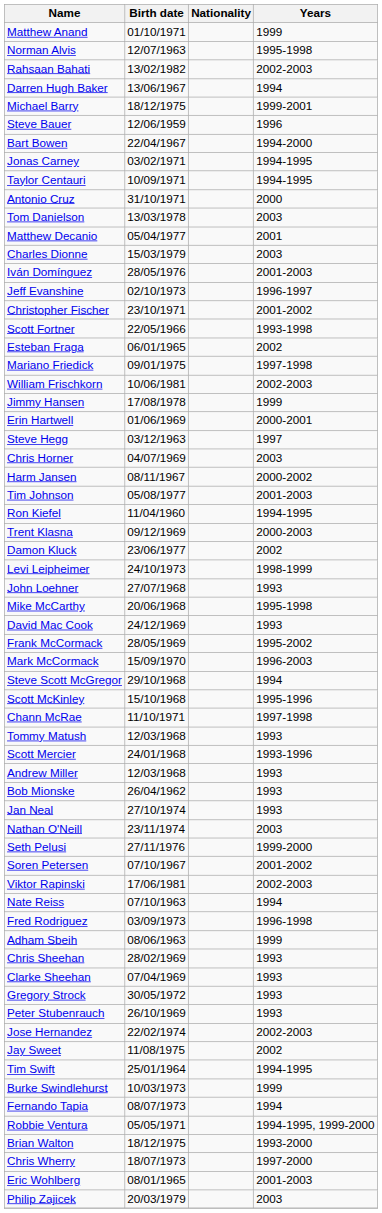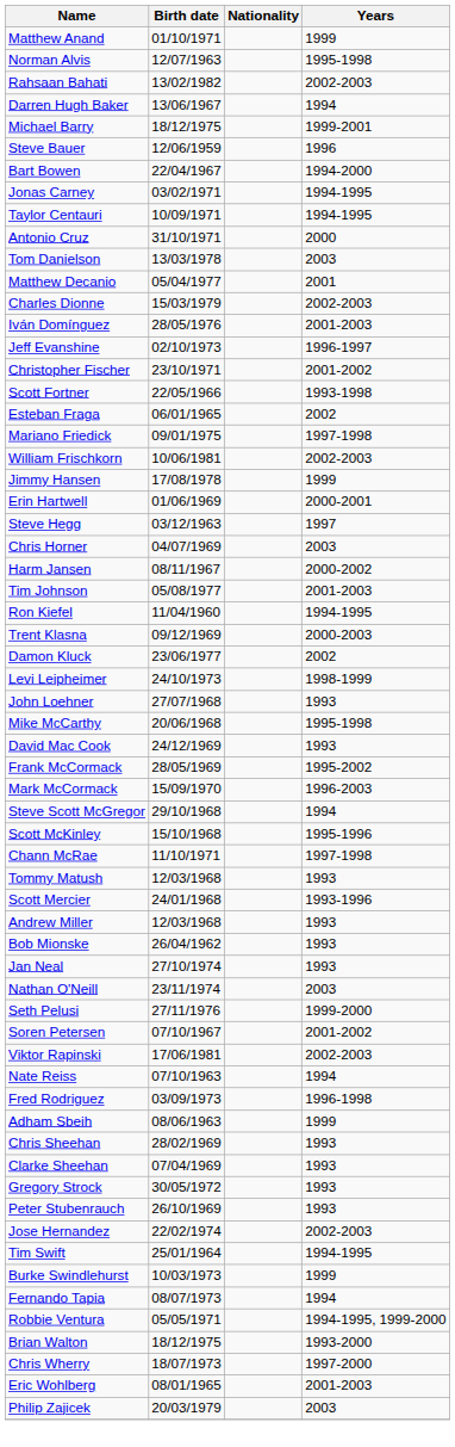 <table class="wikitable sortable">
 <tr>
 <th>Name</th>
 <th>Birth date</th>
 <th>Nationality</th>
 <th>Years</th>
 </tr>
 <tr>
 <td><a href='#'>Matthew Anand</a></td>
 <td>01/10/1971</td>
 <td></td>
 <td>1999</td>
 </tr>
 <tr>
 <td><a href='#'>Norman Alvis</a></td>
 <td>12/07/1963</td>
 <td></td>
 <td>1995-1998</td>
 </tr>
 <tr>
 <td><a href='#'>Rahsaan Bahati</a></td>
 <td>13/02/1982</td>
 <td></td>
 <td>2002-2003</td>
 </tr>
 <tr>
 <td><a href='#'>Darren Hugh Baker</a></td>
 <td>13/06/1967</td>
 <td></td>
 <td>1994</td>
 </tr>
 <tr>
 <td><a href='#'>Michael Barry</a></td>
 <td>18/12/1975</td>
 <td></td>
 <td>1999-2001</td>
 </tr>
 <tr>
 <td><a href='#'>Steve Bauer</a></td>
 <td>12/06/1959</td>
 <td></td>
 <td>1996</td>
 </tr>
 <tr>
 <td><a href='#'>Bart Bowen</a></td>
 <td>22/04/1967</td>
 <td></td>
 <td>1994-2000</td>
 </tr>
 <tr>
 <td><a href='#'>Jonas Carney</a></td>
 <td>03/02/1971</td>
 <td></td>
 <td>1994-1995</td>
 </tr>
 <tr>
 <td><a href='#'>Taylor Centauri</a></td>
 <td>10/09/1971</td>
 <td></td>
 <td>1994-1995</td>
 </tr>
 <tr>
 <td><a href='#'>Antonio Cruz</a></td>
 <td>31/10/1971</td>
 <td></td>
 <td>2000</td>
 </tr>
 <tr>
 <td><a href='#'>Tom Danielson</a></td>
 <td>13/03/1978</td>
 <td></td>
 <td>2003</td>
 </tr>
 <tr>
 <td><a href='#'>Matthew Decanio</a></td>
 <td>05/04/1977</td>
 <td></td>
 <td>2001</td>
 </tr>
 <tr>
 <td><a href='#'>Charles Dionne</a></td>
 <td>15/03/1979</td>
 <td></td>
-<td>2003</td>
+<td>2002-2003</td>
 </tr>
 <tr>
 <td><a href='#'>Iván Domínguez</a></td>
 <td>28/05/1976</td>
 <td></td>
 <td>2001-2003</td>
 </tr>
 <tr>
 <td><a href='#'>Jeff Evanshine</a></td>
 <td>02/10/1973</td>
 <td></td>
 <td>1996-1997</td>
 </tr>
 <tr>
 <td><a href='#'>Christopher Fischer</a></td>
 <td>23/10/1971</td>
 <td></td>
 <td>2001-2002</td>
 </tr>
 <tr>
 <td><a href='#'>Scott Fortner</a></td>
 <td>22/05/1966</td>
 <td></td>
 <td>1993-1998</td>
 </tr>
 <tr>
 <td><a href='#'>Esteban Fraga</a></td>
 <td>06/01/1965</td>
 <td></td>
 <td>2002</td>
 </tr>
 <tr>
 <td><a href='#'>Mariano Friedick</a></td>
 <td>09/01/1975</td>
 <td></td>
 <td>1997-1998</td>
 </tr>
 <tr>
 <td><a href='#'>William Frischkorn</a></td>
 <td>10/06/1981</td>
 <td></td>
 <td>2002-2003</td>
 </tr>
 <tr>
 <td><a href='#'>Jimmy Hansen</a></td>
 <td>17/08/1978</td>
 <td></td>
 <td>1999</td>
 </tr>
 <tr>
 <td><a href='#'>Erin Hartwell</a></td>
 <td>01/06/1969</td>
 <td></td>
 <td>2000-2001</td>
 </tr>
 <tr>
 <td><a href='#'>Steve Hegg</a></td>
 <td>03/12/1963</td>
 <td></td>
 <td>1997</td>
 </tr>
 <tr>
 <td><a href='#'>Chris Horner</a></td>
 <td>04/07/1969</td>
 <td></td>
 <td>2003</td>
 </tr>
 <tr>
 <td><a href='#'>Harm Jansen</a></td>
 <td>08/11/1967</td>
 <td></td>
 <td>2000-2002</td>
 </tr>
 <tr>
 <td><a href='#'>Tim Johnson</a></td>
 <td>05/08/1977</td>
 <td></td>
 <td>2001-2003</td>
 </tr>
 <tr>
 <td><a href='#'>Ron Kiefel</a></td>
 <td>11/04/1960</td>
 <td></td>
 <td>1994-1995</td>
 </tr>
 <tr>
 <td><a href='#'>Trent Klasna</a></td>
 <td>09/12/1969</td>
 <td></td>
 <td>2000-2003</td>
 </tr>
 <tr>
 <td><a href='#'>Damon Kluck</a></td>
 <td>23/06/1977</td>
 <td></td>
 <td>2002</td>
 </tr>
 <tr>
 <td><a href='#'>Levi Leipheimer</a></td>
 <td>24/10/1973</td>
 <td></td>
 <td>1998-1999</td>
 </tr>
 <tr>
 <td><a href='#'>John Loehner</a></td>
 <td>27/07/1968</td>
 <td></td>
 <td>1993</td>
 </tr>
 <tr>
 <td><a href='#'>Mike McCarthy</a></td>
 <td>20/06/1968</td>
 <td></td>
 <td>1995-1998</td>
 </tr>
 <tr>
 <td><a href='#'>David Mac Cook</a></td>
 <td>24/12/1969</td>
 <td></td>
 <td>1993</td>
 </tr>
 <tr>
 <td><a href='#'>Frank McCormack</a></td>
 <td>28/05/1969</td>
 <td></td>
 <td>1995-2002</td>
 </tr>
 <tr>
 <td><a href='#'>Mark McCormack</a></td>
 <td>15/09/1970</td>
 <td></td>
 <td>1996-2003</td>
 </tr>
 <tr>
 <td><a href='#'>Steve Scott McGregor</a></td>
 <td>29/10/1968</td>
 <td></td>
 <td>1994</td>
 </tr>
 <tr>
 <td><a href='#'>Scott McKinley</a></td>
 <td>15/10/1968</td>
 <td></td>
 <td>1995-1996</td>
 </tr>
 <tr>
 <td><a href='#'>Chann McRae</a></td>
 <td>11/10/1971</td>
 <td></td>
 <td>1997-1998</td>
 </tr>
 <tr>
 <td><a href='#'>Tommy Matush</a></td>
 <td>12/03/1968</td>
 <td></td>
 <td>1993</td>
 </tr>
 <tr>
 <td><a href='#'>Scott Mercier</a></td>
 <td>24/01/1968</td>
 <td></td>
 <td>1993-1996</td>
 </tr>
 <tr>
 <td><a href='#'>Andrew Miller</a></td>
 <td>12/03/1968</td>
 <td></td>
 <td>1993</td>
 </tr>
 <tr>
 <td><a href='#'>Bob Mionske</a></td>
 <td>26/04/1962</td>
 <td></td>
 <td>1993</td>
 </tr>
 <tr>
 <td><a href='#'>Jan Neal</a></td>
 <td>27/10/1974</td>
 <td></td>
 <td>1993</td>
 </tr>
 <tr>
 <td><a href='#'>Nathan O'Neill</a></td>
 <td>23/11/1974</td>
 <td></td>
 <td>2003</td>
 </tr>
 <tr>
 <td><a href='#'>Seth Pelusi</a></td>
 <td>27/11/1976</td>
 <td></td>
 <td>1999-2000</td>
 </tr>
 <tr>
 <td><a href='#'>Soren Petersen</a></td>
 <td>07/10/1967</td>
 <td></td>
 <td>2001-2002</td>
 </tr>
 <tr>
 <td><a href='#'>Viktor Rapinski</a></td>
 <td>17/06/1981</td>
 <td></td>
 <td>2002-2003</td>
 </tr>
 <tr>
 <td><a href='#'>Nate Reiss</a></td>
 <td>07/10/1963</td>
 <td></td>
 <td>1994</td>
 </tr>
 <tr>
 <td><a href='#'>Fred Rodriguez</a></td>
 <td>03/09/1973</td>
 <td></td>
 <td>1996-1998</td>
 </tr>
 <tr>
 <td><a href='#'>Adham Sbeih</a></td>
 <td>08/06/1963</td>
 <td></td>
 <td>1999</td>
 </tr>
 <tr>
 <td><a href='#'>Chris Sheehan</a></td>
 <td>28/02/1969</td>
 <td></td>
 <td>1993</td>
 </tr>
 <tr>
 <td><a href='#'>Clarke Sheehan</a></td>
 <td>07/04/1969</td>
 <td></td>
 <td>1993</td>
 </tr>
 <tr>
 <td><a href='#'>Gregory Strock</a></td>
 <td>30/05/1972</td>
 <td></td>
 <td>1993</td>
 </tr>
 <tr>
 <td><a href='#'>Peter Stubenrauch</a></td>
 <td>26/10/1969</td>
 <td></td>
 <td>1993</td>
 </tr>
 <tr>
 <td><a href='#'>Jose Hernandez</a></td>
 <td>22/02/1974</td>
 <td></td>
 <td>2002-2003</td>
 </tr>
 <tr>
-<td><a href='#'>Jay Sweet</a></td>
-<td>11/08/1975</td>
-<td></td>
-<td>2002</td>
-</tr>
-<tr>
 <td><a href='#'>Tim Swift</a></td>
 <td>25/01/1964</td>
 <td></td>
 <td>1994-1995</td>
 </tr>
 <tr>
 <td><a href='#'>Burke Swindlehurst</a></td>
 <td>10/03/1973</td>
 <td></td>
 <td>1999</td>
 </tr>
 <tr>
 <td><a href='#'>Fernando Tapia</a></td>
 <td>08/07/1973</td>
 <td></td>
 <td>1994</td>
 </tr>
 <tr>
 <td><a href='#'>Robbie Ventura</a></td>
 <td>05/05/1971</td>
 <td></td>
 <td>1994-1995, 1999-2000</td>
 </tr>
 <tr>
 <td><a href='#'>Brian Walton</a></td>
 <td>18/12/1975</td>
 <td></td>
 <td>1993-2000</td>
 </tr>
 <tr>
 <td><a href='#'>Chris Wherry</a></td>
 <td>18/07/1973</td>
 <td></td>
 <td>1997-2000</td>
 </tr>
 <tr>
 <td><a href='#'>Eric Wohlberg</a></td>
 <td>08/01/1965</td>
 <td></td>
 <td>2001-2003</td>
 </tr>
 <tr>
 <td><a href='#'>Philip Zajicek</a></td>
 <td>20/03/1979</td>
 <td></td>
 <td>2003</td>
 </tr>
 <tr>
 </tr>
 </table>
